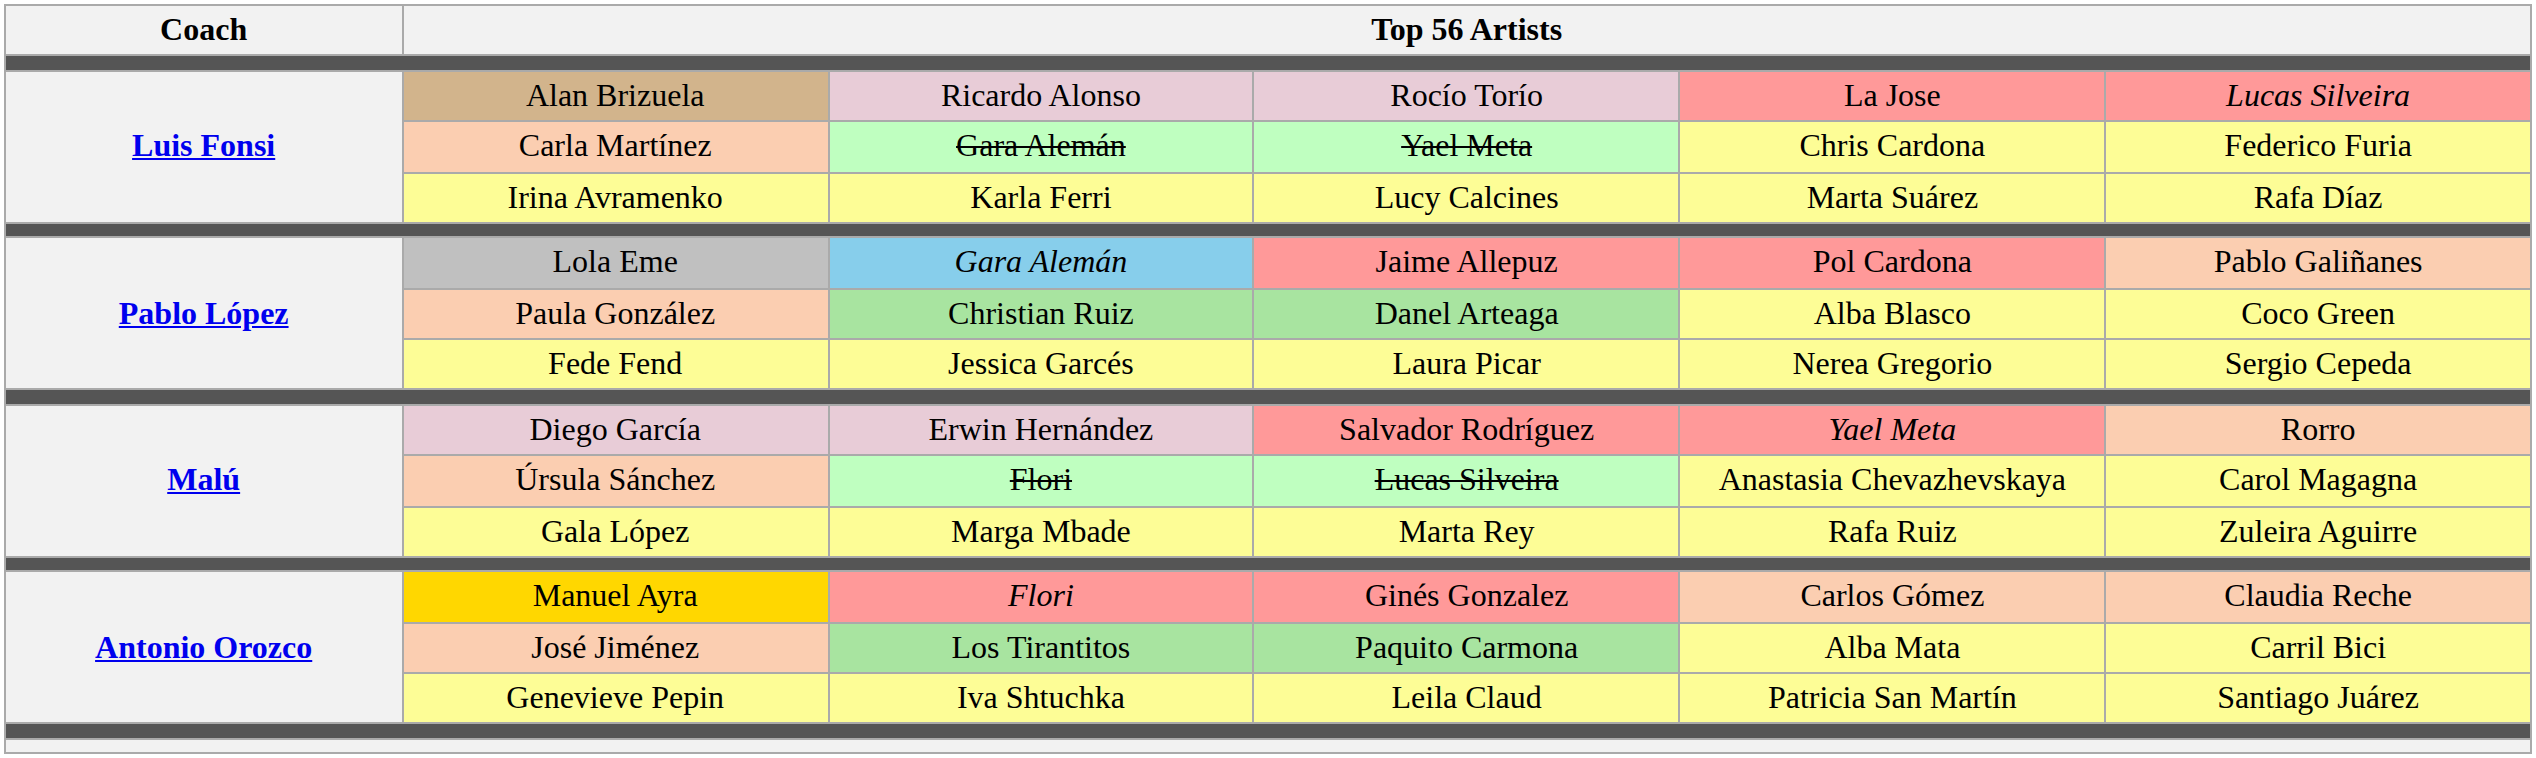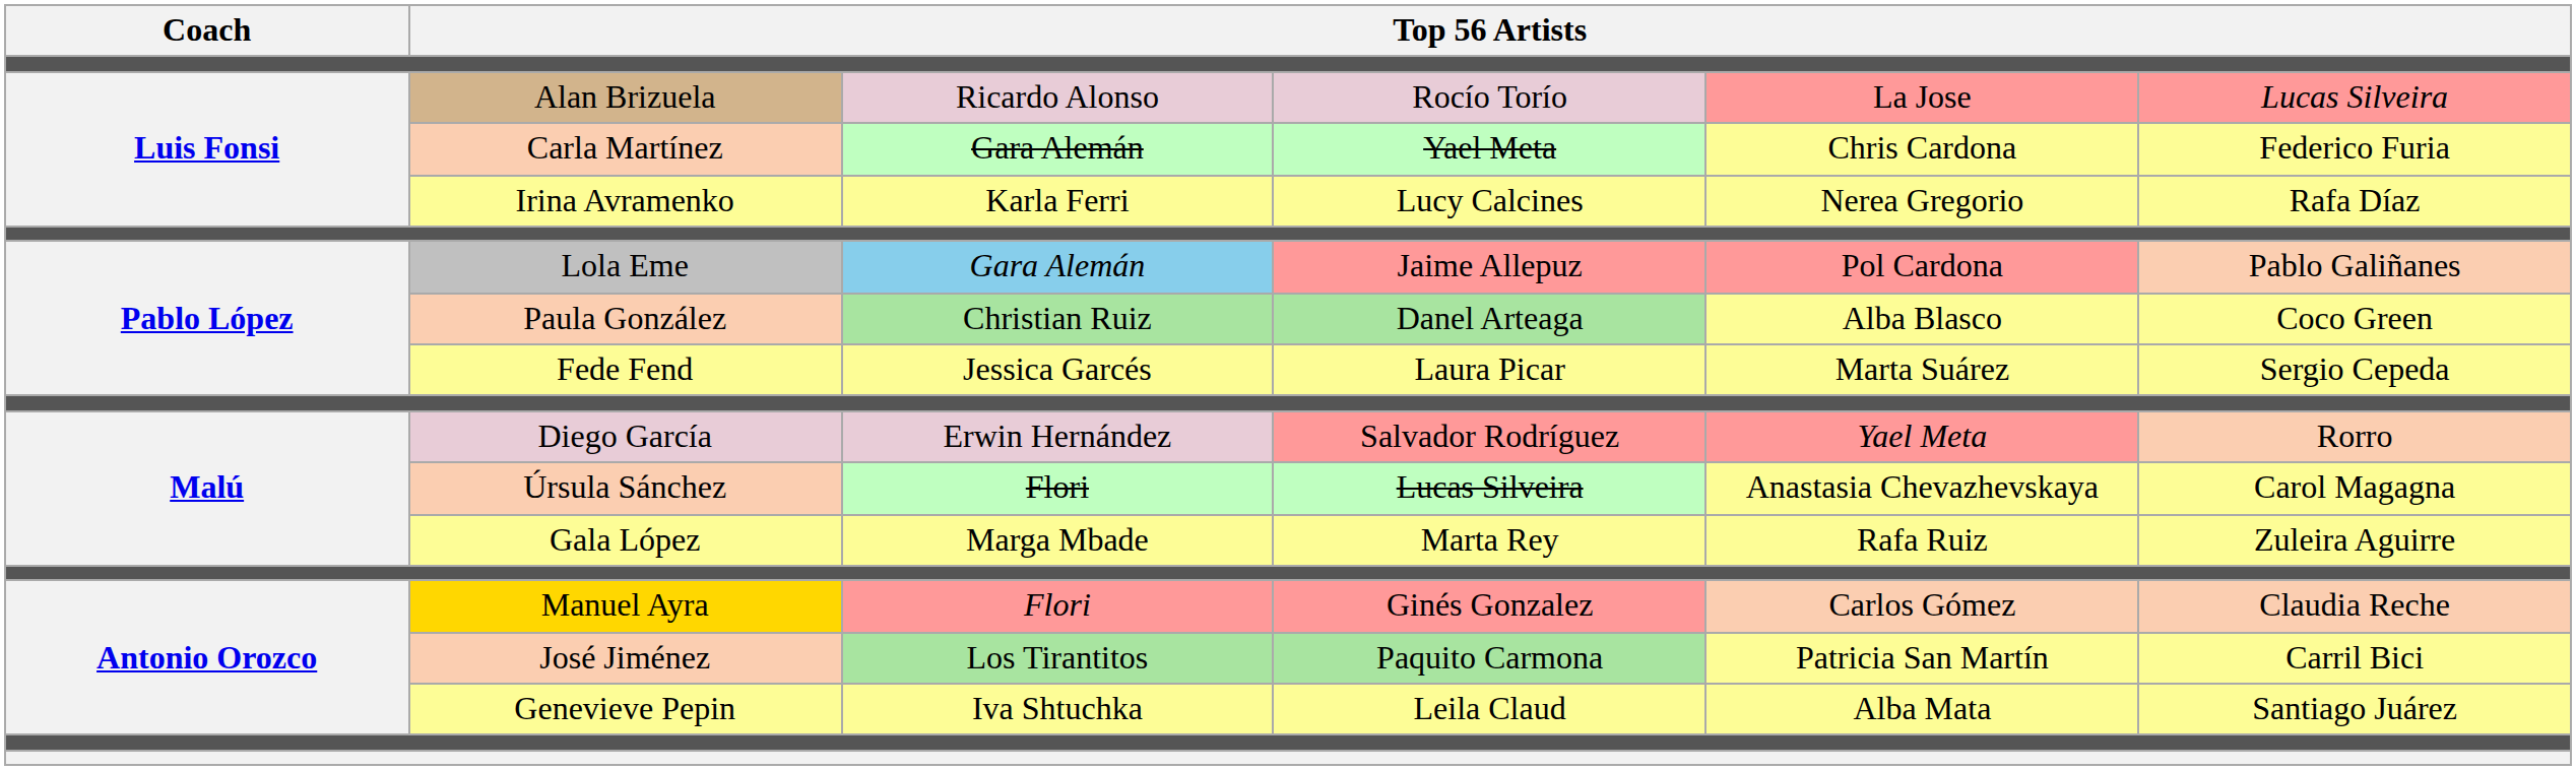 <table class="wikitable" style="text-align:center; width:100%">
 <tr>
 <th style="width:14%">Coach</th>
 <th colspan="5">Top 56 Artists</th>
 </tr>
 <tr>
 <td colspan="6" style="background:#555"></td>
 </tr>
 <tr>
 <th rowspan="3"><a href='#'>Luis Fonsi</a></th>
 <td style="background:tan">Alan Brizuela</td>
 <td style="background:#E8CCD7">Ricardo Alonso</td>
 <td style="background:#E8CCD7">Rocío Torío</td>
 <td style="background:#FF9999">La Jose</td>
 <td style="background:#FF9999"><em>Lucas Silveira</em></td>
 </tr>
 <tr>
 <td style="background:#FBCEB1">Carla Martínez</td>
 <td style="background:#BFFFC0"><s>Gara Alemán</s></td>
 <td style="background:#BFFFC0"><s>Yael Meta</s></td>
 <td style="background:#FDFD96">Chris Cardona</td>
 <td style="background:#FDFD96">Federico Furia</td>
 </tr>
 <tr>
 <td style="background:#FDFD96" width="15%">Irina Avramenko</td>
 <td style="background:#FDFD96" width="15%">Karla Ferri</td>
 <td style="background:#FDFD96" width="15%">Lucy Calcines</td>
-<td style="background:#FDFD96" width="15%">Marta Suárez</td>
+<td style="background:#FDFD96">Nerea Gregorio</td>
 <td style="background:#FDFD96" width="15%">Rafa Díaz</td>
 </tr>
 <tr>
 <td colspan="6" style="background:#555"></td>
 </tr>
 <tr>
 <th rowspan="3"><a href='#'>Pablo López</a></th>
 <td style="background:silver">Lola Eme</td>
 <td style="background:skyblue"><em>Gara Alemán</em></td>
 <td style="background:#FF9999">Jaime Allepuz</td>
 <td style="background:#FF9999">Pol Cardona</td>
 <td style="background:#FBCEB1">Pablo Galiñanes</td>
 </tr>
 <tr>
 <td style="background:#FBCEB1">Paula González</td>
 <td style="background:#A8E4A0">Christian Ruiz</td>
 <td style="background:#A8E4A0">Danel Arteaga</td>
 <td style="background:#FDFD96">Alba Blasco</td>
 <td style="background:#FDFD96">Coco Green</td>
 </tr>
 <tr>
 <td style="background:#FDFD96">Fede Fend</td>
 <td style="background:#FDFD96">Jessica Garcés</td>
 <td style="background:#FDFD96">Laura Picar</td>
-<td style="background:#FDFD96">Nerea Gregorio</td>
+<td style="background:#FDFD96" width="15%">Marta Suárez</td>
 <td style="background:#FDFD96">Sergio Cepeda</td>
 </tr>
 <tr>
 <td colspan="6" style="background:#555"></td>
 </tr>
 <tr>
 <th rowspan="3"><a href='#'>Malú</a></th>
 <td style="background:#E8CCD7">Diego García</td>
 <td style="background:#E8CCD7">Erwin Hernández</td>
 <td style="background:#FF9999">Salvador Rodríguez</td>
 <td style="background:#FF9999"><em>Yael Meta</em></td>
 <td style="background:#FBCEB1">Rorro</td>
 </tr>
 <tr>
 <td style="background:#FBCEB1">Úrsula Sánchez</td>
 <td style="background:#BFFFC0"><s>Flori</s></td>
 <td style="background:#BFFFC0"><s>Lucas Silveira</s></td>
 <td style="background:#FDFD96">Anastasia Chevazhevskaya</td>
 <td style="background:#FDFD96">Carol Magagna</td>
 </tr>
 <tr>
 <td style="background:#FDFD96">Gala López</td>
 <td style="background:#FDFD96">Marga Mbade</td>
 <td style="background:#FDFD96">Marta Rey</td>
 <td style="background:#FDFD96">Rafa Ruiz</td>
 <td style="background:#FDFD96">Zuleira Aguirre</td>
 </tr>
 <tr>
 <td colspan="6" style="background:#555"></td>
 </tr>
 <tr>
 <th rowspan="3"><a href='#'>Antonio Orozco</a></th>
 <td style="background:gold">Manuel Ayra</td>
 <td style="background:#FF9999"><em>Flori</em></td>
 <td style="background:#FF9999">Ginés Gonzalez</td>
 <td style="background:#FBCEB1">Carlos Gómez</td>
 <td style="background:#FBCEB1">Claudia Reche</td>
 </tr>
 <tr>
 <td style="background:#FBCEB1">José Jiménez</td>
 <td style="background:#A8E4A0">Los Tirantitos</td>
 <td style="background:#A8E4A0">Paquito Carmona</td>
-<td style="background:#FDFD96">Alba Mata</td>
+<td style="background:#FDFD96">Patricia San Martín</td>
 <td style="background:#FDFD96">Carril Bici</td>
 </tr>
 <tr>
 <td style="background:#FDFD96">Genevieve Pepin</td>
 <td style="background:#FDFD96">Iva Shtuchka</td>
 <td style="background:#FDFD96">Leila Claud</td>
-<td style="background:#FDFD96">Patricia San Martín</td>
+<td style="background:#FDFD96">Alba Mata</td>
 <td style="background:#FDFD96">Santiago Juárez</td>
 </tr>
 <tr>
 <td colspan="6" style="background:#555"></td>
 </tr>
 <tr>
 <th colspan="6"><small></small></th>
 </tr>
 </table>
